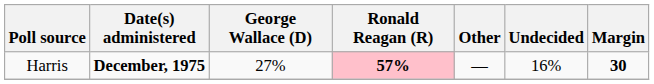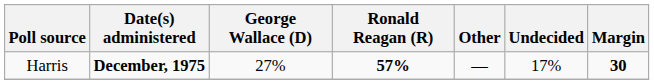 <table class="wikitable sortable" style="text-align:center;font-size:90%;line-height:17px">
 <tr valign= bottom>
 <th>Poll source</th>
 <th>Date(s)<br>administered</th>
 <th class="unsortable" style="width:100px;">George<br>Wallace (D)</th>
 <th class="unsortable" style="width:100px;">Ronald<br>Reagan (R)</th>
 <th class="unsortable">Other</th>
 <th class="unsortable">Undecided</th>
 <th>Margin</th>
 </tr>
 <tr>
 <td align="center">Harris</td>
 <td><strong>December, 1975</strong></td>
 <td align="center">27%</td>
-<td style="background: pink;"><strong>57%</strong></td>
+<td><strong>57%</strong></td>
 <td align="center">—</td>
-<td align="center">16%</td>
+<td align="center">17%</td>
 <td><strong>30</strong></td>
 </tr>
 <tr>
 </tr>
 </table>
